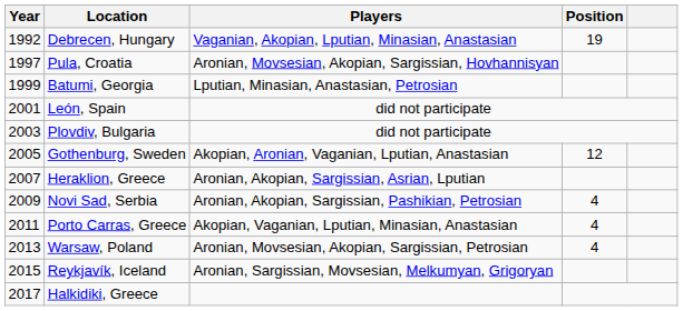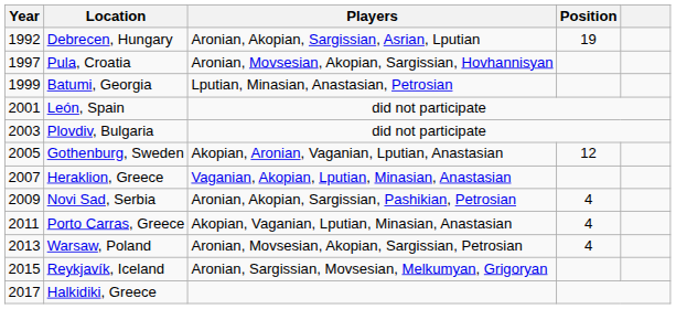 <table class="wikitable sortable">
 <tr>
 <th>Year</th>
 <th>Location</th>
 <th>Players</th>
 <th>Position</th>
 <th class="unsortable" style="width:3em"></th>
 </tr>
 <tr>
 <td>1992</td>
 <td> <a href='#'>Debrecen</a>, Hungary</td>
-<td><a href='#'>Vaganian</a>, <a href='#'>Akopian</a>, <a href='#'>Lputian</a>, <a href='#'>Minasian</a>, <a href='#'>Anastasian</a></td>
+<td>Aronian, Akopian, <a href='#'>Sargissian</a>, <a href='#'>Asrian</a>, Lputian</td>
 <td align="center">19</td>
 <td align="center"></td>
 </tr>
 <tr>
 <td>1997</td>
 <td> <a href='#'>Pula</a>, Croatia</td>
 <td>Aronian, <a href='#'>Movsesian</a>, Akopian, Sargissian, <a href='#'>Hovhannisyan</a></td>
 <td align="center"></td>
 <td align="center"></td>
 </tr>
 <tr>
 <td>1999</td>
 <td> <a href='#'>Batumi</a>, Georgia</td>
 <td>Lputian, Minasian, Anastasian, <a href='#'>Petrosian</a></td>
 <td align="center"></td>
 <td align="center"></td>
 </tr>
 <tr>
 <td>2001</td>
 <td> <a href='#'>León</a>, Spain</td>
 <td colspan="3" align="center">did not participate</td>
 </tr>
 <tr>
 <td>2003</td>
 <td> <a href='#'>Plovdiv</a>, Bulgaria</td>
 <td colspan="3" align="center">did not participate</td>
 </tr>
 <tr>
 <td>2005</td>
 <td> <a href='#'>Gothenburg</a>, Sweden</td>
 <td>Akopian, <a href='#'>Aronian</a>, Vaganian, Lputian, Anastasian</td>
 <td align="center">12</td>
 <td align="center"></td>
 </tr>
 <tr>
 <td>2007</td>
 <td> <a href='#'>Heraklion</a>, Greece</td>
-<td>Aronian, Akopian, <a href='#'>Sargissian</a>, <a href='#'>Asrian</a>, Lputian</td>
+<td><a href='#'>Vaganian</a>, <a href='#'>Akopian</a>, <a href='#'>Lputian</a>, <a href='#'>Minasian</a>, <a href='#'>Anastasian</a></td>
 <td align="center"></td>
 <td align="center"></td>
 </tr>
 <tr>
 <td>2009</td>
 <td> <a href='#'>Novi Sad</a>, Serbia</td>
 <td>Aronian, Akopian, Sargissian, <a href='#'>Pashikian</a>, <a href='#'>Petrosian</a></td>
 <td align="center">4</td>
 <td align="center"></td>
 </tr>
 <tr>
 <td>2011</td>
 <td> <a href='#'>Porto Carras</a>, Greece</td>
 <td>Akopian, Vaganian, Lputian, Minasian, Anastasian</td>
 <td align="center">4</td>
 <td align="center"></td>
 </tr>
 <tr>
 <td>2013</td>
 <td> <a href='#'>Warsaw</a>, Poland</td>
 <td>Aronian, Movsesian, Akopian, Sargissian, Petrosian</td>
 <td align="center">4</td>
 <td align="center"></td>
 </tr>
 <tr>
 <td>2015</td>
 <td> <a href='#'>Reykjavík</a>, Iceland</td>
 <td>Aronian, Sargissian, Movsesian, <a href='#'>Melkumyan</a>, <a href='#'>Grigoryan</a></td>
 <td align="center"></td>
 <td align="center"></td>
 </tr>
 <tr>
 <td>2017</td>
 <td> <a href='#'>Halkidiki</a>, Greece</td>
 <td align="center"></td>
 </tr>
 </table>
